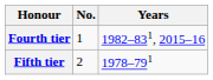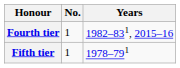 <table class="wikitable plainrowheaders">
 <tr>
 <th scope=col>Honour</th>
 <th scope=col>No.</th>
 <th scope=col>Years</th>
 </tr>
 <tr>
 <th scope=row><a href='#'>Fourth tier</a></th>
 <td>1</td>
 <td><a href='#'>1982–83</a><sup>1</sup>, <a href='#'>2015–16</a></td>
 </tr>
 <tr>
 <th scope=row><a href='#'>Fifth tier</a></th>
-<td>2</td>
+<td>1</td>
 <td><a href='#'>1978–79</a><sup>1</sup></td>
 </tr>
 </table>
